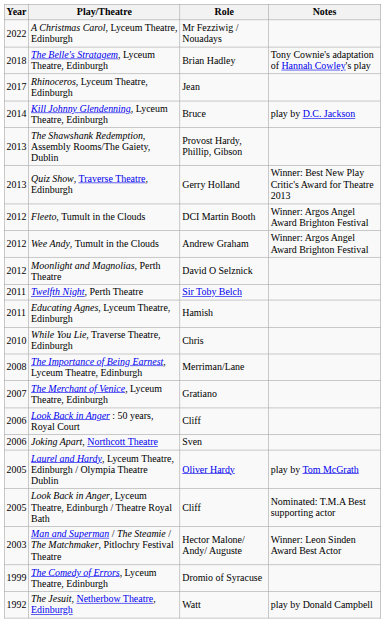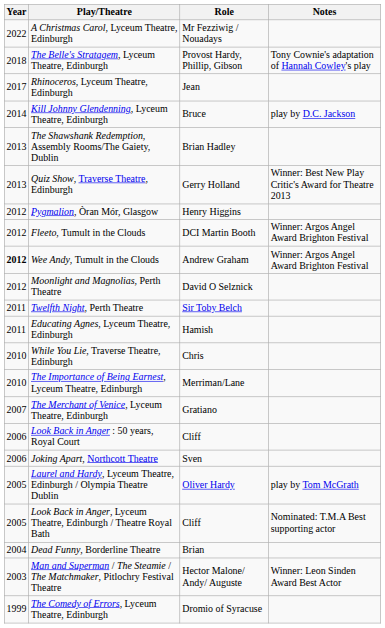 <table class="wikitable">
 <tr>
 <th>Year</th>
 <th>Play/Theatre</th>
 <th>Role</th>
 <th>Notes</th>
 </tr>
 <tr>
 <td>2022</td>
 <td><em>A Christmas Carol</em>, Lyceum Theatre, Edinburgh</td>
 <td>Mr Fezziwig / Nouadays</td>
 <td></td>
 </tr>
 <tr>
 <td>2018</td>
 <td><em><a href='#'>The Belle's Stratagem</a></em>, Lyceum Theatre, Edinburgh</td>
-<td>Brian Hadley</td>
+<td>Provost Hardy, Phillip, Gibson</td>
 <td>Tony Cownie's adaptation of <a href='#'>Hannah Cowley</a>'s play</td>
 </tr>
 <tr>
 <td>2017</td>
 <td><em>Rhinoceros</em>, Lyceum Theatre, Edinburgh</td>
 <td>Jean</td>
 <td></td>
 </tr>
 <tr>
 <td>2014</td>
 <td><em><a href='#'>Kill Johnny Glendenning</a></em>, Lyceum Theatre, Edinburgh</td>
 <td>Bruce</td>
 <td>play by <a href='#'>D.C. Jackson</a></td>
 </tr>
 <tr>
 <td>2013</td>
 <td><em>The Shawshank Redemption</em>, Assembly Rooms/The Gaiety, Dublin</td>
-<td>Provost Hardy, Phillip, Gibson</td>
+<td>Brian Hadley</td>
 <td></td>
 </tr>
 <tr>
 <td>2013</td>
 <td><em>Quiz Show</em>, <a href='#'>Traverse Theatre</a>, Edinburgh</td>
 <td>Gerry Holland</td>
 <td>Winner: Best New Play Critic's Award for Theatre 2013</td>
 </tr>
 <tr>
 <td>2012</td>
+<td><em><a href='#'>Pygmalion</a></em>, Òran Mór, Glasgow</td>
+<td>Henry Higgins</td>
+<td></td>
+</tr>
+<tr>
+<td>2012</td>
 <td><em>Fleeto</em>, Tumult in the Clouds</td>
 <td>DCI Martin Booth</td>
 <td>Winner: Argos Angel Award Brighton Festival</td>
 </tr>
 <tr>
-<td>2012</td>
+<td><strong>2012</strong></td>
 <td><em>Wee Andy</em>, Tumult in the Clouds</td>
 <td>Andrew Graham</td>
 <td>Winner: Argos Angel Award Brighton Festival</td>
 </tr>
 <tr>
 <td>2012</td>
 <td><em>Moonlight and Magnolias</em>, Perth Theatre</td>
 <td>David O Selznick</td>
 <td></td>
 </tr>
 <tr>
 <td>2011</td>
 <td><em><a href='#'>Twelfth Night</a></em>, Perth Theatre</td>
 <td><a href='#'>Sir Toby Belch</a></td>
 <td></td>
 </tr>
 <tr>
 <td>2011</td>
 <td><em>Educating Agnes</em>, Lyceum Theatre, Edinburgh</td>
 <td>Hamish</td>
 <td></td>
 </tr>
 <tr>
 <td>2010</td>
 <td><em>While You Lie</em>, Traverse Theatre, Edinburgh</td>
 <td>Chris</td>
 <td></td>
 </tr>
 <tr>
-<td>2008</td>
+<td>2010</td>
 <td><em><a href='#'>The Importance of Being Earnest</a></em>, Lyceum Theatre, Edinburgh</td>
 <td>Merriman/Lane</td>
 <td></td>
 </tr>
 <tr>
 <td>2007</td>
 <td><em><a href='#'>The Merchant of Venice</a></em>, Lyceum Theatre, Edinburgh</td>
 <td>Gratiano</td>
 <td></td>
 </tr>
 <tr>
 <td>2006</td>
 <td><em><a href='#'>Look Back in Anger</a></em> : 50 years, Royal Court</td>
 <td>Cliff</td>
 <td></td>
 </tr>
 <tr>
 <td>2006</td>
 <td><em>Joking Apart</em>, <a href='#'>Northcott Theatre</a></td>
 <td>Sven</td>
 <td></td>
 </tr>
 <tr>
 <td>2005</td>
 <td><em><a href='#'>Laurel and Hardy</a></em>, Lyceum Theatre, Edinburgh / Olympia Theatre Dublin</td>
 <td><a href='#'>Oliver Hardy</a></td>
 <td>play by <a href='#'>Tom McGrath</a></td>
 </tr>
 <tr>
 <td>2005</td>
 <td><em>Look Back in Anger</em>, Lyceum Theatre, Edinburgh /  Theatre Royal Bath</td>
 <td>Cliff</td>
 <td>Nominated: T.M.A Best supporting actor</td>
 </tr>
 <tr>
+<td>2004</td>
+<td><em>Dead Funny</em>, Borderline Theatre</td>
+<td>Brian</td>
+<td></td>
+</tr>
+<tr>
 <td>2003</td>
 <td><em><a href='#'>Man and Superman</a></em> / <em>The Steamie</em> / <em>The Matchmaker</em>,  Pitlochry Festival Theatre</td>
 <td>Hector Malone/ Andy/ Auguste</td>
 <td>Winner: Leon Sinden Award Best Actor</td>
 </tr>
 <tr>
 <td>1999</td>
 <td><em><a href='#'>The Comedy of Errors</a></em>, Lyceum Theatre, Edinburgh</td>
 <td>Dromio of Syracuse</td>
 <td></td>
 </tr>
-<tr>
-<td>1992</td>
-<td><em>The Jesuit</em>, <a href='#'>Netherbow Theatre</a>, <a href='#'>Edinburgh</a></td>
-<td>Watt</td>
-<td>play by Donald Campbell</td>
-</tr>
 </table>
